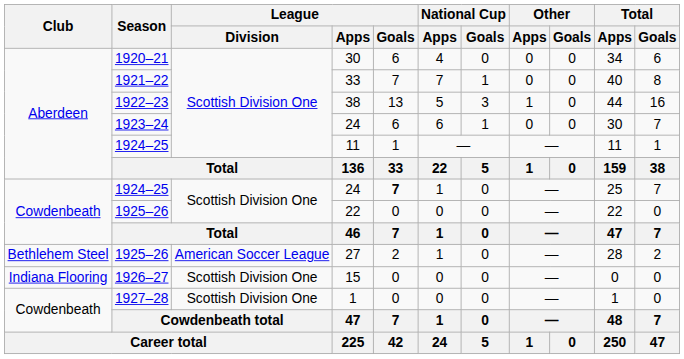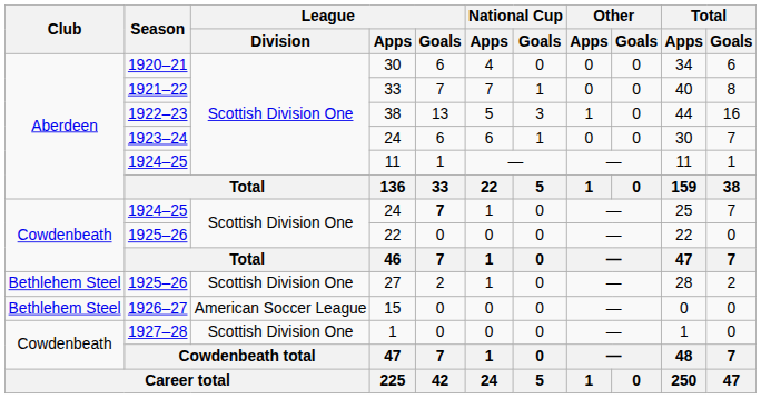 <table class="wikitable" style="text-align: center;">
 <tr>
 <th rowspan="2">Club</th>
 <th rowspan="2">Season</th>
 <th colspan="3">League</th>
 <th colspan="2">National Cup</th>
 <th colspan="2">Other</th>
 <th colspan="2">Total</th>
 </tr>
 <tr>
 <th>Division</th>
 <th>Apps</th>
 <th>Goals</th>
 <th>Apps</th>
 <th>Goals</th>
 <th>Apps</th>
 <th>Goals</th>
 <th>Apps</th>
 <th>Goals</th>
 </tr>
 <tr>
 <td rowspan="6"><a href='#'>Aberdeen</a></td>
 <td><a href='#'>1920–21</a></td>
 <td rowspan="5"><a href='#'>Scottish Division One</a></td>
 <td>30</td>
 <td>6</td>
 <td>4</td>
 <td>0</td>
 <td>0</td>
 <td>0</td>
 <td>34</td>
 <td>6</td>
 </tr>
 <tr>
 <td><a href='#'>1921–22</a></td>
 <td>33</td>
 <td>7</td>
 <td>7</td>
 <td>1</td>
 <td>0</td>
 <td>0</td>
 <td>40</td>
 <td>8</td>
 </tr>
 <tr>
 <td><a href='#'>1922–23</a></td>
 <td>38</td>
 <td>13</td>
 <td>5</td>
 <td>3</td>
 <td>1</td>
 <td>0</td>
 <td>44</td>
 <td>16</td>
 </tr>
 <tr>
 <td><a href='#'>1923–24</a></td>
 <td>24</td>
 <td>6</td>
 <td>6</td>
 <td>1</td>
 <td>0</td>
 <td>0</td>
 <td>30</td>
 <td>7</td>
 </tr>
 <tr>
 <td><a href='#'>1924–25</a></td>
 <td>11</td>
 <td>1</td>
 <td colspan="2">—</td>
 <td colspan="2">—</td>
 <td>11</td>
 <td>1</td>
 </tr>
 <tr>
 <th colspan="2">Total</th>
 <th>136</th>
 <th>33</th>
 <th>22</th>
 <th>5</th>
 <th>1</th>
 <th>0</th>
 <th>159</th>
 <th>38</th>
 </tr>
 <tr>
 <td rowspan="3"><a href='#'>Cowdenbeath</a></td>
 <td><a href='#'>1924–25</a></td>
 <td rowspan="2">Scottish Division One</td>
 <td>24</td>
 <td><strong>7</strong></td>
 <td>1</td>
 <td>0</td>
 <td colspan="2">—</td>
 <td>25</td>
 <td>7</td>
 </tr>
 <tr>
 <td><a href='#'>1925–26</a></td>
 <td>22</td>
 <td>0</td>
 <td>0</td>
 <td>0</td>
 <td colspan="2">—</td>
 <td>22</td>
 <td>0</td>
 </tr>
 <tr>
 <th colspan="2">Total</th>
 <th>46</th>
 <th>7</th>
 <th>1</th>
 <th>0</th>
 <th colspan="2">—</th>
 <th>47</th>
 <th>7</th>
 </tr>
 <tr>
 <td><a href='#'>Bethlehem Steel</a></td>
 <td><a href='#'>1925–26</a></td>
-<td><a href='#'>American Soccer League</a></td>
+<td>Scottish Division One</td>
 <td>27</td>
 <td>2</td>
 <td>1</td>
 <td>0</td>
 <td colspan="2">—</td>
 <td>28</td>
 <td>2</td>
 </tr>
 <tr>
-<td><a href='#'>Indiana Flooring</a></td>
+<td><a href='#'>Bethlehem Steel</a></td>
 <td><a href='#'>1926–27</a></td>
-<td>Scottish Division One</td>
+<td>American Soccer League</td>
 <td>15</td>
 <td>0</td>
 <td>0</td>
 <td>0</td>
 <td colspan="2">—</td>
 <td>0</td>
 <td>0</td>
 </tr>
 <tr>
 <td rowspan="2">Cowdenbeath</td>
 <td><a href='#'>1927–28</a></td>
 <td>Scottish Division One</td>
 <td>1</td>
 <td>0</td>
 <td>0</td>
 <td>0</td>
 <td colspan="2">—</td>
 <td>1</td>
 <td>0</td>
 </tr>
 <tr>
 <th colspan="2">Cowdenbeath total</th>
 <th>47</th>
 <th>7</th>
 <th>1</th>
 <th>0</th>
 <th colspan="2">—</th>
 <th>48</th>
 <th>7</th>
 </tr>
 <tr>
 <th colspan="3">Career total</th>
 <th>225</th>
 <th>42</th>
 <th>24</th>
 <th>5</th>
 <th>1</th>
 <th>0</th>
 <th>250</th>
 <th>47</th>
 </tr>
 </table>
